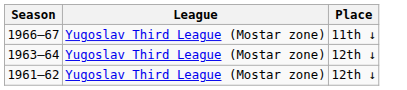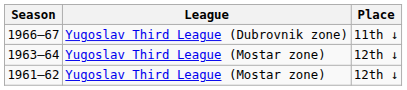 <table class="wikitable">
 <tr>
 <th>Season</th>
 <th>League</th>
 <th>Place</th>
 </tr>
 <tr align="center">
 <td>1966–67</td>
-<td align="left"><a href='#'>Yugoslav Third League</a> (Mostar zone)</td>
+<td align="left"><a href='#'>Yugoslav Third League</a> (Dubrovnik zone)</td>
 <td>11th ↓</td>
 </tr>
 <tr align="center">
 <td>1963–64</td>
 <td align="left"><a href='#'>Yugoslav Third League</a> (Mostar zone)</td>
 <td>12th ↓</td>
 </tr>
 <tr align="center">
 <td>1961–62</td>
 <td align="left"><a href='#'>Yugoslav Third League</a> (Mostar zone)</td>
 <td>12th ↓</td>
 </tr>
 </table>
